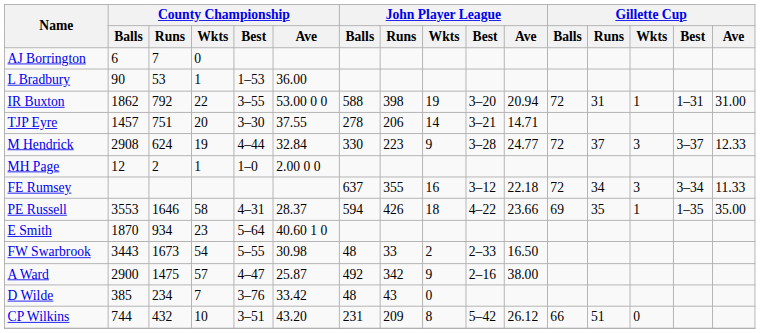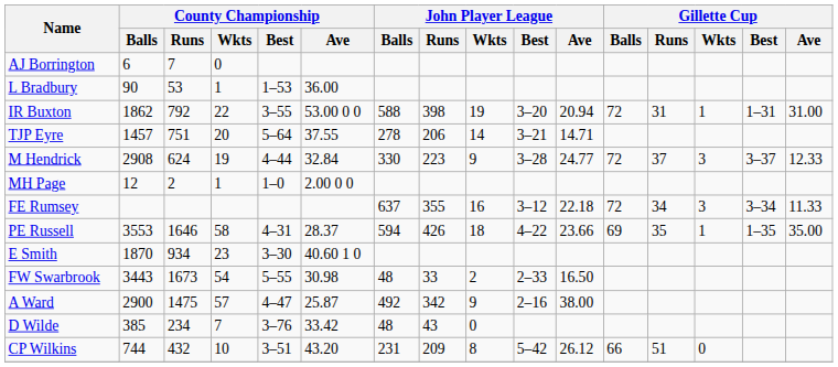 <table class="wikitable" width="100%">
 <tr bgcolor="#efefef">
 <th rowspan=2>Name</th>
 <th colspan=5><a href='#'>County Championship</a></th>
 <th colspan=5><a href='#'>John Player League</a></th>
 <th colspan=5><a href='#'>Gillette Cup</a></th>
 </tr>
 <tr>
 <th>Balls</th>
 <th>Runs</th>
 <th>Wkts</th>
 <th>Best</th>
 <th>Ave</th>
 <th>Balls</th>
 <th>Runs</th>
 <th>Wkts</th>
 <th>Best</th>
 <th>Ave</th>
 <th>Balls</th>
 <th>Runs</th>
 <th>Wkts</th>
 <th>Best</th>
 <th>Ave</th>
 </tr>
 <tr>
 <td><a href='#'>AJ Borrington</a></td>
 <td>6</td>
 <td>7</td>
 <td>0</td>
 <td></td>
 <td></td>
 <td></td>
 <td></td>
 <td></td>
 <td></td>
 <td></td>
 <td></td>
 <td></td>
 <td></td>
 <td></td>
 <td></td>
 </tr>
 <tr>
 <td><a href='#'>L Bradbury</a></td>
 <td>90</td>
 <td>53</td>
 <td>1</td>
 <td>1–53</td>
 <td>36.00</td>
 <td></td>
 <td></td>
 <td></td>
 <td></td>
 <td></td>
 <td></td>
 <td></td>
 <td></td>
 <td></td>
 <td></td>
 </tr>
 <tr>
 <td><a href='#'>IR Buxton</a></td>
 <td>1862</td>
 <td>792</td>
 <td>22</td>
 <td>3–55</td>
 <td>53.00 0 0</td>
 <td>588</td>
 <td>398</td>
 <td>19</td>
 <td>3–20</td>
 <td>20.94</td>
 <td>72</td>
 <td>31</td>
 <td>1</td>
 <td>1–31</td>
 <td>31.00</td>
 </tr>
 <tr>
 <td><a href='#'>TJP Eyre</a></td>
 <td>1457</td>
 <td>751</td>
 <td>20</td>
-<td>3–30</td>
+<td>5–64</td>
 <td>37.55</td>
 <td>278</td>
 <td>206</td>
 <td>14</td>
 <td>3–21</td>
 <td>14.71</td>
 <td></td>
 <td></td>
 <td></td>
 <td></td>
 <td></td>
 </tr>
 <tr>
 <td><a href='#'>M Hendrick</a></td>
 <td>2908</td>
 <td>624</td>
 <td>19</td>
 <td>4–44</td>
 <td>32.84</td>
 <td>330</td>
 <td>223</td>
 <td>9</td>
 <td>3–28</td>
 <td>24.77</td>
 <td>72</td>
 <td>37</td>
 <td>3</td>
 <td>3–37</td>
 <td>12.33</td>
 </tr>
 <tr>
 <td><a href='#'>MH Page</a></td>
 <td>12</td>
 <td>2</td>
 <td>1</td>
 <td>1–0</td>
 <td>2.00 0 0</td>
 <td></td>
 <td></td>
 <td></td>
 <td></td>
 <td></td>
 <td></td>
 <td></td>
 <td></td>
 <td></td>
 <td></td>
 </tr>
 <tr>
 <td><a href='#'>FE Rumsey</a></td>
 <td></td>
 <td></td>
 <td></td>
 <td></td>
 <td></td>
 <td>637</td>
 <td>355</td>
 <td>16</td>
 <td>3–12</td>
 <td>22.18</td>
 <td>72</td>
 <td>34</td>
 <td>3</td>
 <td>3–34</td>
 <td>11.33</td>
 </tr>
 <tr>
 <td><a href='#'>PE Russell</a></td>
 <td>3553</td>
 <td>1646</td>
 <td>58</td>
 <td>4–31</td>
 <td>28.37</td>
 <td>594</td>
 <td>426</td>
 <td>18</td>
 <td>4–22</td>
 <td>23.66</td>
 <td>69</td>
 <td>35</td>
 <td>1</td>
 <td>1–35</td>
 <td>35.00</td>
 </tr>
 <tr>
 <td><a href='#'>E Smith</a></td>
 <td>1870</td>
 <td>934</td>
 <td>23</td>
-<td>5–64</td>
+<td>3–30</td>
 <td>40.60 1 0</td>
 <td></td>
 <td></td>
 <td></td>
 <td></td>
 <td></td>
 <td></td>
 <td></td>
 <td></td>
 <td></td>
 <td></td>
 </tr>
 <tr>
 <td><a href='#'>FW Swarbrook</a></td>
 <td>3443</td>
 <td>1673</td>
 <td>54</td>
 <td>5–55</td>
 <td>30.98</td>
 <td>48</td>
 <td>33</td>
 <td>2</td>
 <td>2–33</td>
 <td>16.50</td>
 <td></td>
 <td></td>
 <td></td>
 <td></td>
 <td></td>
 </tr>
 <tr>
 <td><a href='#'>A Ward</a></td>
 <td>2900</td>
 <td>1475</td>
 <td>57</td>
 <td>4–47</td>
 <td>25.87</td>
 <td>492</td>
 <td>342</td>
 <td>9</td>
 <td>2–16</td>
 <td>38.00</td>
 <td></td>
 <td></td>
 <td></td>
 <td></td>
 <td></td>
 </tr>
 <tr>
 <td><a href='#'>D Wilde</a></td>
 <td>385</td>
 <td>234</td>
 <td>7</td>
 <td>3–76</td>
 <td>33.42</td>
 <td>48</td>
 <td>43</td>
 <td>0</td>
 <td></td>
 <td></td>
 <td></td>
 <td></td>
 <td></td>
 <td></td>
 <td></td>
 </tr>
 <tr>
 <td><a href='#'>CP Wilkins</a></td>
 <td>744</td>
 <td>432</td>
 <td>10</td>
 <td>3–51</td>
 <td>43.20</td>
 <td>231</td>
 <td>209</td>
 <td>8</td>
 <td>5–42</td>
 <td>26.12</td>
 <td>66</td>
 <td>51</td>
 <td>0</td>
 <td></td>
 <td></td>
 </tr>
 <tr>
 </tr>
 </table>
